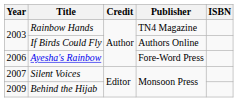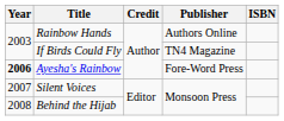 <table class="wikitable sortable">
 <tr>
 <th>Year</th>
 <th>Title</th>
 <th>Credit</th>
 <th>Publisher</th>
 <th>ISBN</th>
 </tr>
 <tr>
 <td rowspan="2">2003</td>
 <td><em>Rainbow Hands</em></td>
 <td rowspan="3">Author</td>
+<td>Authors Online</td>
+<td></td>
+</tr>
+<tr>
+<td><em>If Birds Could Fly</em></td>
 <td>TN4 Magazine</td>
 <td></td>
 </tr>
 <tr>
-<td><em>If Birds Could Fly</em></td>
-<td>Authors Online</td>
-<td></td>
-</tr>
-<tr>
-<td rowspan="1">2006</td>
+<td rowspan="1"><strong>2006</strong></td>
 <td><em><a href='#'>Ayesha's Rainbow</a></em></td>
 <td>Fore-Word Press</td>
 <td></td>
 </tr>
 <tr>
 <td rowspan="1">2007</td>
 <td><em>Silent Voices</em></td>
 <td rowspan="2">Editor</td>
 <td rowspan="2">Monsoon Press</td>
 <td></td>
 </tr>
 <tr>
-<td rowspan="1">2009</td>
+<td rowspan="1">2008</td>
 <td><em>Behind the Hijab</em></td>
 <td></td>
 </tr>
 </table>
